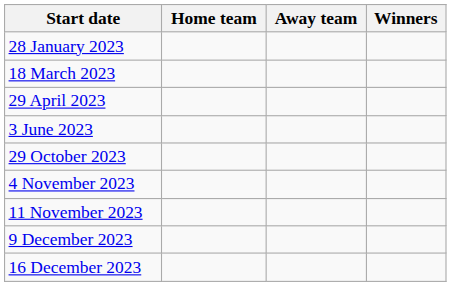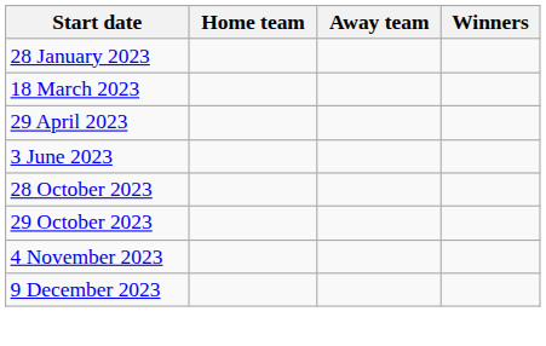 <table class="wikitable unsortable" style="white-space:nowrap" width=65%>
 <tr>
 <th style="text-align:center;">Start date</th>
 <th style="text-align:center;">Home team</th>
 <th style="text-align:center;">Away team</th>
 <th style="text-align:center;">Winners</th>
 </tr>
 <tr>
 <td><a href='#'>28 January 2023</a></td>
 <td></td>
 <td></td>
 <td></td>
 </tr>
 <tr>
 <td><a href='#'>18 March 2023</a></td>
 <td></td>
 <td></td>
 <td></td>
 </tr>
 <tr>
 <td><a href='#'>29 April 2023</a></td>
 <td></td>
 <td></td>
 <td></td>
 </tr>
 <tr>
 <td><a href='#'>3 June 2023</a></td>
 <td></td>
 <td></td>
 <td></td>
 </tr>
 <tr>
+<td><a href='#'>28 October 2023</a></td>
+<td></td>
+<td></td>
+<td></td>
+</tr>
+<tr>
 <td><a href='#'>29 October 2023</a></td>
 <td></td>
 <td></td>
 <td></td>
 </tr>
 <tr>
 <td><a href='#'>4 November 2023</a></td>
 <td></td>
 <td></td>
 <td></td>
 </tr>
 <tr>
-<td><a href='#'>11 November 2023</a></td>
-<td></td>
-<td></td>
-<td></td>
-</tr>
-<tr>
 <td><a href='#'>9 December 2023</a></td>
 <td></td>
 <td></td>
 <td></td>
 </tr>
-<tr>
-<td><a href='#'>16 December 2023</a></td>
-<td></td>
-<td></td>
-<td></td>
-</tr>
 </table>
